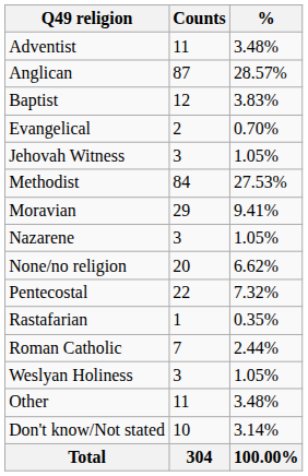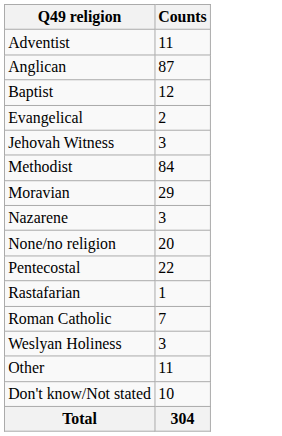 <table class="wikitable sortable">
 <tr>
 <th>Q49 religion</th>
 <th>Counts</th>
-<th>%</th>
 </tr>
 <tr>
 <td>Adventist</td>
 <td>11</td>
-<td>3.48%</td>
 </tr>
 <tr>
 <td>Anglican</td>
 <td>87</td>
-<td>28.57%</td>
 </tr>
 <tr>
 <td>Baptist</td>
 <td>12</td>
-<td>3.83%</td>
 </tr>
 <tr>
 <td>Evangelical</td>
 <td>2</td>
-<td>0.70%</td>
 </tr>
 <tr>
 <td>Jehovah Witness</td>
 <td>3</td>
-<td>1.05%</td>
 </tr>
 <tr>
 <td>Methodist</td>
 <td>84</td>
-<td>27.53%</td>
 </tr>
 <tr>
 <td>Moravian</td>
 <td>29</td>
-<td>9.41%</td>
 </tr>
 <tr>
 <td>Nazarene</td>
 <td>3</td>
-<td>1.05%</td>
 </tr>
 <tr>
 <td>None/no religion</td>
 <td>20</td>
-<td>6.62%</td>
 </tr>
 <tr>
 <td>Pentecostal</td>
 <td>22</td>
-<td>7.32%</td>
 </tr>
 <tr>
 <td>Rastafarian</td>
 <td>1</td>
-<td>0.35%</td>
 </tr>
 <tr>
 <td>Roman Catholic</td>
 <td>7</td>
-<td>2.44%</td>
 </tr>
 <tr>
 <td>Weslyan Holiness</td>
 <td>3</td>
-<td>1.05%</td>
 </tr>
 <tr>
 <td>Other</td>
 <td>11</td>
-<td>3.48%</td>
 </tr>
 <tr>
 <td>Don't know/Not stated</td>
 <td>10</td>
-<td>3.14%</td>
 </tr>
 <tr>
 <th>Total</th>
 <th>304</th>
-<th>100.00%</th>
 </tr>
 </table>
